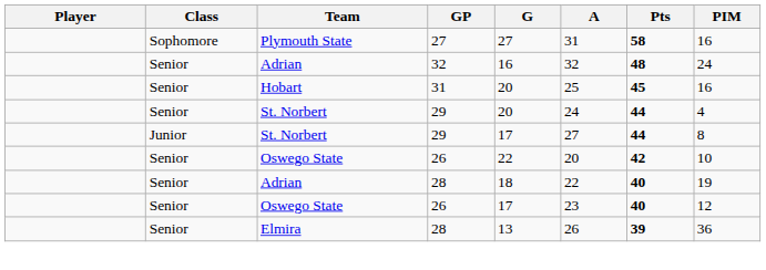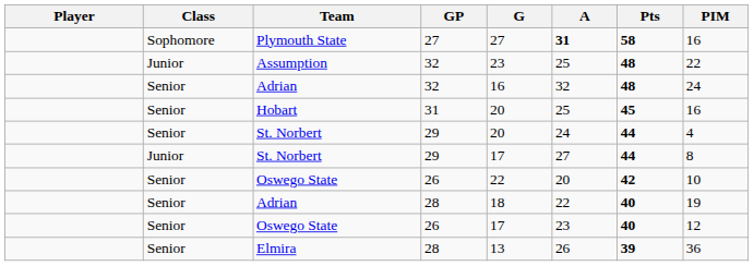 <table class="wikitable sortable">
 <tr>
 <th style="width: 9em;">Player</th>
 <th style="width: 7em;">Class</th>
 <th style="width: 11em;">Team</th>
 <th style="width: 4em;">GP</th>
 <th style="width: 4em;">G</th>
 <th style="width: 4em;">A</th>
 <th style="width: 4em;">Pts</th>
 <th style="width: 4em;">PIM</th>
 </tr>
 <tr>
 <td></td>
 <td>Sophomore</td>
 <td><a href='#'>Plymouth State</a></td>
 <td>27</td>
 <td>27</td>
-<td>31</td>
+<td><strong>31</strong></td>
 <td><strong>58</strong></td>
 <td>16</td>
+</tr>
+<tr>
+<td></td>
+<td>Junior</td>
+<td><a href='#'>Assumption</a></td>
+<td>32</td>
+<td>23</td>
+<td>25</td>
+<td><strong>48</strong></td>
+<td>22</td>
 </tr>
 <tr>
 <td></td>
 <td>Senior</td>
 <td><a href='#'>Adrian</a></td>
 <td>32</td>
 <td>16</td>
 <td>32</td>
 <td><strong>48</strong></td>
 <td>24</td>
 </tr>
 <tr>
 <td></td>
 <td>Senior</td>
 <td><a href='#'>Hobart</a></td>
 <td>31</td>
 <td>20</td>
 <td>25</td>
 <td><strong>45</strong></td>
 <td>16</td>
 </tr>
 <tr>
 <td></td>
 <td>Senior</td>
 <td><a href='#'>St. Norbert</a></td>
 <td>29</td>
 <td>20</td>
 <td>24</td>
 <td><strong>44</strong></td>
 <td>4</td>
 </tr>
 <tr>
 <td></td>
 <td>Junior</td>
 <td><a href='#'>St. Norbert</a></td>
 <td>29</td>
 <td>17</td>
 <td>27</td>
 <td><strong>44</strong></td>
 <td>8</td>
 </tr>
 <tr>
 <td></td>
 <td>Senior</td>
 <td><a href='#'>Oswego State</a></td>
 <td>26</td>
 <td>22</td>
 <td>20</td>
 <td><strong>42</strong></td>
 <td>10</td>
 </tr>
 <tr>
 <td></td>
 <td>Senior</td>
 <td><a href='#'>Adrian</a></td>
 <td>28</td>
 <td>18</td>
 <td>22</td>
 <td><strong>40</strong></td>
 <td>19</td>
 </tr>
 <tr>
 <td></td>
 <td>Senior</td>
 <td><a href='#'>Oswego State</a></td>
 <td>26</td>
 <td>17</td>
 <td>23</td>
 <td><strong>40</strong></td>
 <td>12</td>
 </tr>
 <tr>
 <td></td>
 <td>Senior</td>
 <td><a href='#'>Elmira</a></td>
 <td>28</td>
 <td>13</td>
 <td>26</td>
 <td><strong>39</strong></td>
 <td>36</td>
 </tr>
 </table>
